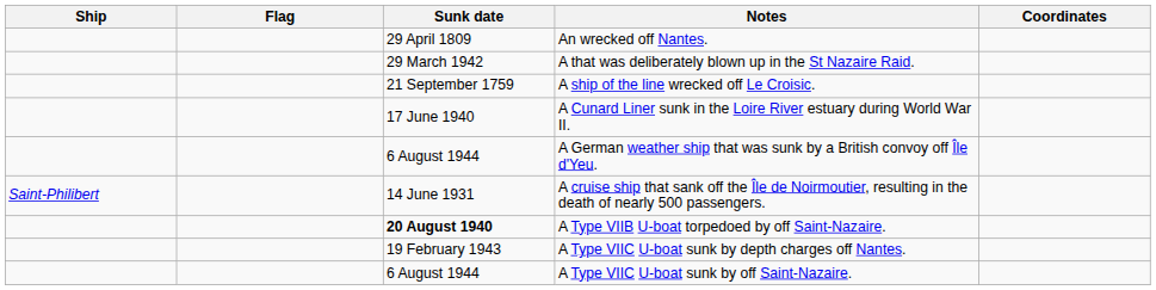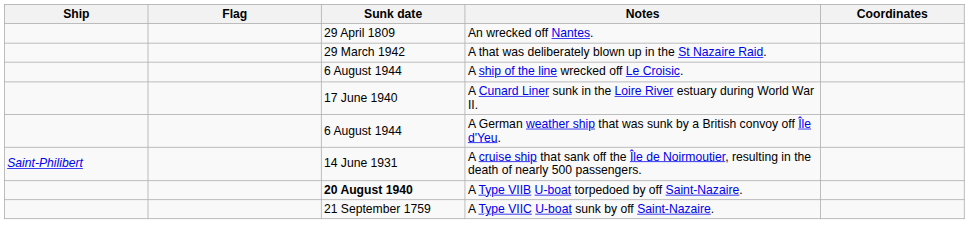 <table class=wikitable | style = "width:100%">
 <tr>
 <th style="width:15%">Ship</th>
 <th style="width:18%">Flag</th>
 <th style="width:15%">Sunk date</th>
 <th style="width:37%">Notes</th>
 <th style="width:15%">Coordinates</th>
 </tr>
 <tr>
 <td></td>
 <td></td>
 <td>29 April 1809</td>
 <td>An  wrecked off <a href='#'>Nantes</a>.</td>
 <td></td>
 </tr>
 <tr>
 <td></td>
 <td></td>
 <td>29 March 1942</td>
 <td>A  that was deliberately blown up in the <a href='#'>St Nazaire Raid</a>.</td>
 <td></td>
 </tr>
 <tr>
 <td></td>
 <td></td>
-<td>21 September 1759</td>
+<td>6 August 1944</td>
 <td>A <a href='#'>ship of the line</a> wrecked off <a href='#'>Le Croisic</a>.</td>
 <td></td>
 </tr>
 <tr>
 <td></td>
 <td></td>
 <td>17 June 1940</td>
 <td>A <a href='#'>Cunard Liner</a> sunk in the <a href='#'>Loire River</a> estuary during World War II.</td>
 <td></td>
 </tr>
 <tr>
 <td></td>
 <td></td>
 <td>6 August 1944</td>
 <td>A German <a href='#'>weather ship</a> that was sunk by a British convoy off <a href='#'>Île d'Yeu</a>.</td>
 <td></td>
 </tr>
 <tr>
 <td><a href='#'><em>Saint-Philibert</em></a></td>
 <td></td>
 <td>14 June 1931</td>
 <td>A <a href='#'>cruise ship</a> that sank off the <a href='#'>Île de Noirmoutier</a>, resulting in the death of nearly 500 passengers.</td>
 <td></td>
 </tr>
 <tr>
 <td></td>
 <td></td>
 <td><strong>20 August 1940</strong></td>
 <td>A <a href='#'>Type VIIB</a> <a href='#'>U-boat</a> torpedoed by  off <a href='#'>Saint-Nazaire</a>.</td>
 <td></td>
 </tr>
 <tr>
 <td></td>
 <td></td>
-<td>19 February 1943</td>
-<td>A <a href='#'>Type VIIC</a> <a href='#'>U-boat</a> sunk by depth charges off <a href='#'>Nantes</a>.</td>
-<td></td>
-</tr>
-<tr>
-<td></td>
-<td></td>
-<td>6 August 1944</td>
+<td>21 September 1759</td>
 <td>A <a href='#'>Type VIIC</a> <a href='#'>U-boat</a> sunk by  off <a href='#'>Saint-Nazaire</a>.</td>
 <td></td>
 </tr>
 </table>
